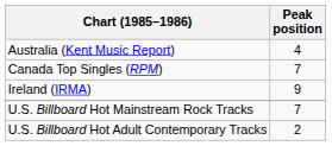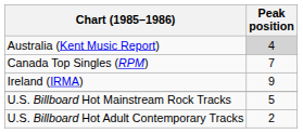 <table class="wikitable sortable">
 <tr>
 <th>Chart (1985–1986)</th>
 <th>Peak<br>position</th>
 </tr>
 <tr>
 <td align="left">Australia (<a href='#'>Kent Music Report</a>)</td>
-<td style="text-align:center;">4</td>
+<td style="background: lightgrey; text-align:center;">4</td>
 </tr>
 <tr>
 <td align="left">Canada Top Singles (<em><a href='#'>RPM</a></em>)</td>
 <td style="text-align:center;">7</td>
 </tr>
 <tr>
 <td align="left">Ireland (<a href='#'>IRMA</a>)</td>
 <td style="text-align:center;">9</td>
 </tr>
 <tr>
 </tr>
 <tr>
 </tr>
 <tr>
 <td align="left">U.S. <em>Billboard</em> Hot Mainstream Rock Tracks</td>
-<td style="text-align:center;">7</td>
+<td style="text-align:center;">5</td>
 </tr>
 <tr>
 <td align="left">U.S. <em>Billboard</em> Hot Adult Contemporary Tracks</td>
 <td style="text-align:center;">2</td>
 </tr>
 </table>
